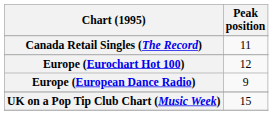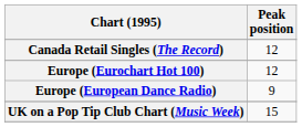 <table class="wikitable sortable plainrowheaders" style="text-align:center">
 <tr>
 <th>Chart (1995)</th>
 <th>Peak<br>position</th>
 </tr>
 <tr>
 </tr>
 <tr>
 <th scope="row">Canada Retail Singles (<em><a href='#'>The Record</a></em>)</th>
-<td>11</td>
+<td>12</td>
 </tr>
 <tr>
 </tr>
 <tr>
 </tr>
 <tr>
 <th scope="row">Europe (<a href='#'>Eurochart Hot 100</a>)</th>
 <td>12</td>
 </tr>
 <tr>
 <th scope="row">Europe (<a href='#'>European Dance Radio</a>)</th>
 <td>9</td>
 </tr>
 <tr>
 </tr>
 <tr>
 </tr>
 <tr>
 </tr>
 <tr>
 </tr>
 <tr>
 </tr>
 <tr>
 </tr>
 <tr>
 </tr>
 <tr>
 </tr>
 <tr>
 </tr>
 <tr>
 <th scope="row">UK on a Pop Tip Club Chart (<em><a href='#'>Music Week</a></em>)</th>
 <td>15</td>
 </tr>
 <tr>
 </tr>
 <tr>
 </tr>
 <tr>
 </tr>
 <tr>
 </tr>
 <tr>
 </tr>
 <tr>
 </tr>
 </table>
